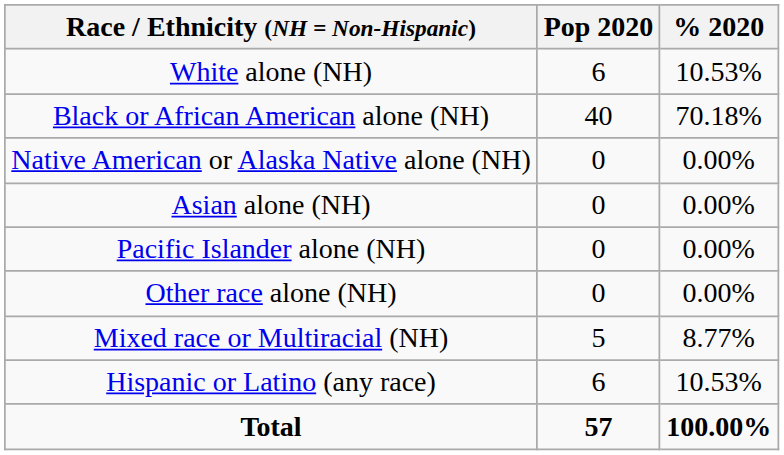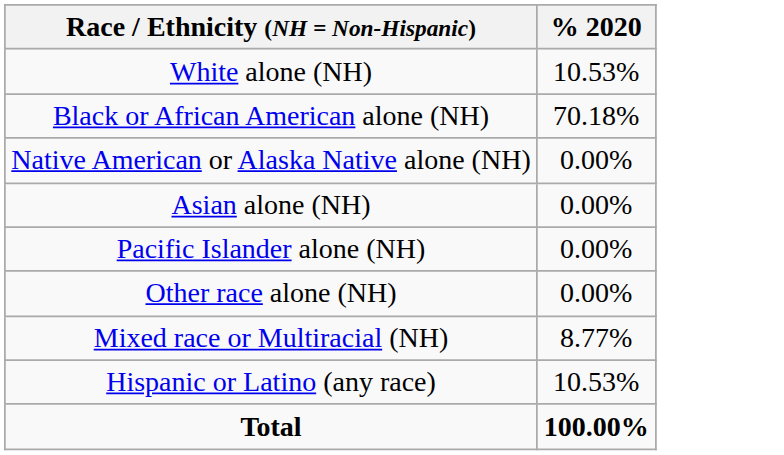 <table class="wikitable" style="text-align:center;">
 <tr>
 <th>Race / Ethnicity <small>(<em>NH = Non-Hispanic</em>)</small></th>
-<th>Pop 2020</th>
 <th>% 2020</th>
 </tr>
 <tr>
 <td><a href='#'>White</a> alone (NH)</td>
-<td>6</td>
 <td>10.53%</td>
 </tr>
 <tr>
 <td><a href='#'>Black or African American</a> alone (NH)</td>
-<td>40</td>
 <td>70.18%</td>
 </tr>
 <tr>
 <td><a href='#'>Native American</a> or <a href='#'>Alaska Native</a> alone (NH)</td>
-<td>0</td>
 <td>0.00%</td>
 </tr>
 <tr>
 <td><a href='#'>Asian</a> alone (NH)</td>
-<td>0</td>
 <td>0.00%</td>
 </tr>
 <tr>
 <td><a href='#'>Pacific Islander</a> alone (NH)</td>
-<td>0</td>
 <td>0.00%</td>
 </tr>
 <tr>
 <td><a href='#'>Other race</a> alone (NH)</td>
-<td>0</td>
 <td>0.00%</td>
 </tr>
 <tr>
 <td><a href='#'>Mixed race or Multiracial</a> (NH)</td>
-<td>5</td>
 <td>8.77%</td>
 </tr>
 <tr>
 <td><a href='#'>Hispanic or Latino</a> (any race)</td>
-<td>6</td>
 <td>10.53%</td>
 </tr>
 <tr>
 <td><strong>Total</strong></td>
-<td><strong>57</strong></td>
 <td><strong>100.00%</strong></td>
 </tr>
 </table>
